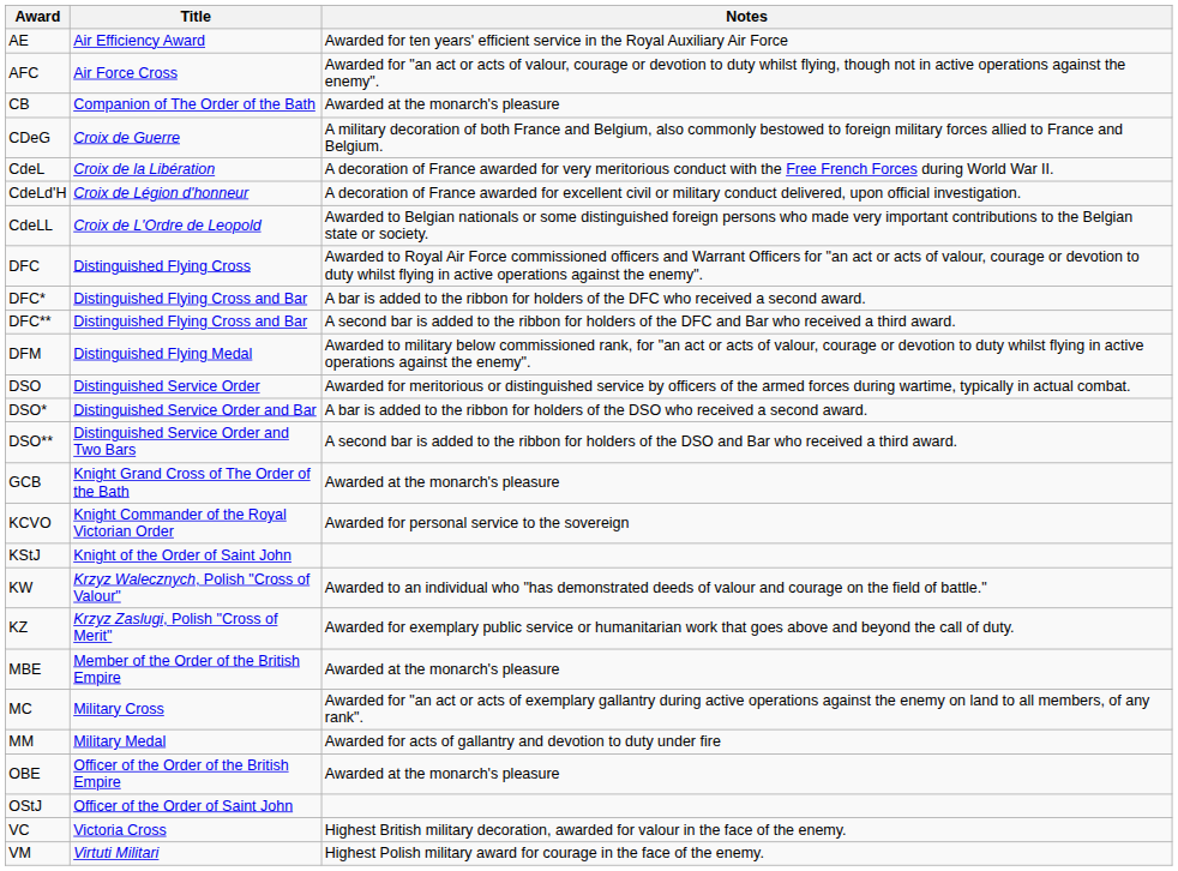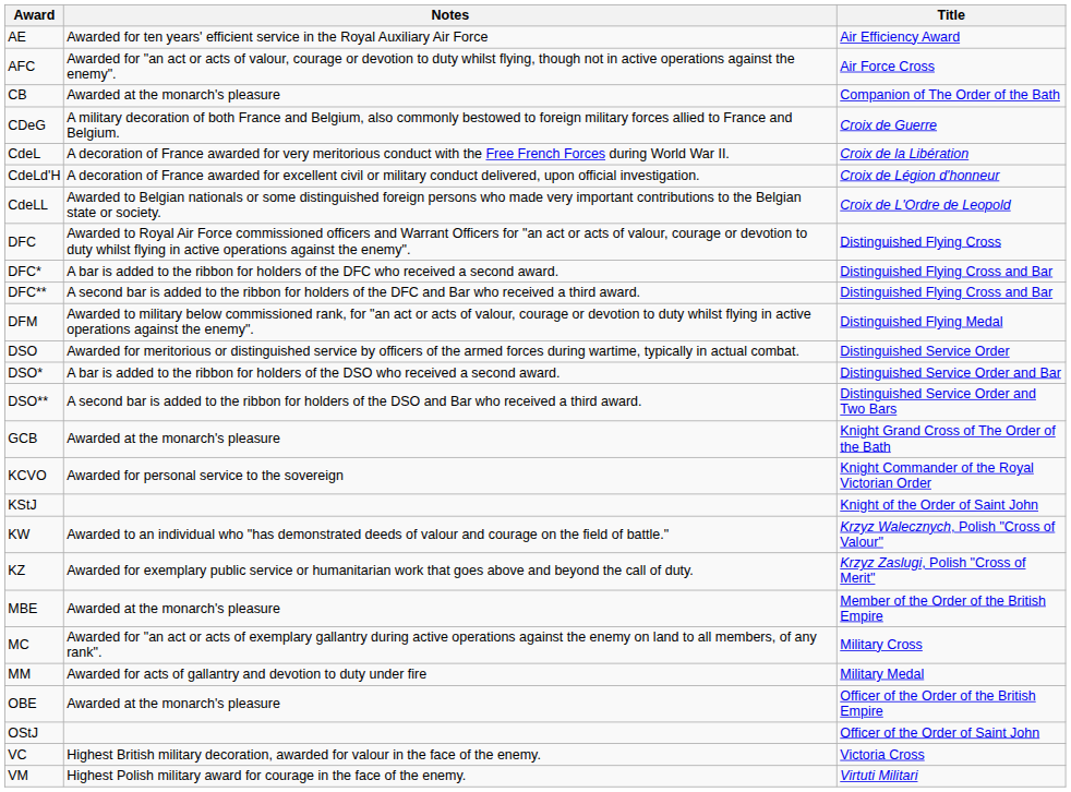 <table class="wikitable">
 <tr>
 <th>Award</th>
+<th>Notes</th>
 <th>Title</th>
-<th>Notes</th>
 </tr>
 <tr>
 <td>AE</td>
+<td>Awarded for ten years' efficient service in the Royal Auxiliary Air Force</td>
 <td><a href='#'>Air Efficiency Award</a></td>
-<td>Awarded for ten years' efficient service in the Royal Auxiliary Air Force</td>
 </tr>
 <tr>
 <td>AFC</td>
+<td>Awarded for "an act or acts of valour, courage or devotion to duty whilst flying, though not in active operations against the enemy".</td>
 <td><a href='#'>Air Force Cross</a></td>
-<td>Awarded for "an act or acts of valour, courage or devotion to duty whilst flying, though not in active operations against the enemy".</td>
 </tr>
 <tr>
 <td>CB</td>
+<td>Awarded at the monarch's pleasure</td>
 <td><a href='#'>Companion of The Order of the Bath</a></td>
-<td>Awarded at the monarch's pleasure</td>
 </tr>
 <tr>
 <td>CDeG</td>
+<td>A military decoration of both France and Belgium, also commonly bestowed to foreign military forces allied to France and Belgium.</td>
 <td><em><a href='#'>Croix de Guerre</a></em></td>
-<td>A military decoration of both France and Belgium, also commonly bestowed to foreign military forces allied to France and Belgium.</td>
 </tr>
 <tr>
 <td>CdeL</td>
+<td>A decoration of France awarded for very meritorious conduct with the <a href='#'>Free French Forces</a> during World War II.</td>
 <td><em><a href='#'>Croix de la Libération</a></em></td>
-<td>A decoration of France awarded for very meritorious conduct with the <a href='#'>Free French Forces</a> during World War II.</td>
 </tr>
 <tr>
 <td>CdeLd'H</td>
+<td>A decoration of France awarded for excellent civil or military conduct delivered, upon official investigation.</td>
 <td><em><a href='#'>Croix de Légion d'honneur</a></em></td>
-<td>A decoration of France awarded for excellent civil or military conduct delivered, upon official investigation.</td>
 </tr>
 <tr>
 <td>CdeLL</td>
+<td>Awarded to Belgian nationals or some distinguished foreign persons who made very important contributions to the Belgian state or society.</td>
 <td><em><a href='#'>Croix de L'Ordre de Leopold</a></em></td>
-<td>Awarded to Belgian nationals or some distinguished foreign persons who made very important contributions to the Belgian state or society.</td>
 </tr>
 <tr>
 <td>DFC</td>
+<td>Awarded to Royal Air Force commissioned officers and Warrant Officers for "an act or acts of valour, courage or devotion to duty whilst flying in active operations against the enemy".</td>
 <td><a href='#'>Distinguished Flying Cross</a></td>
-<td>Awarded to Royal Air Force commissioned officers and Warrant Officers for "an act or acts of valour, courage or devotion to duty whilst flying in active operations against the enemy".</td>
 </tr>
 <tr>
 <td>DFC*</td>
+<td>A bar is added to the ribbon for holders of the DFC who received a second award.</td>
 <td><a href='#'>Distinguished Flying Cross and Bar</a></td>
-<td>A bar is added to the ribbon for holders of the DFC who received a second award.</td>
 </tr>
 <tr>
 <td>DFC**</td>
+<td>A second bar is added to the ribbon for holders of the DFC and Bar who received a third award.</td>
 <td><a href='#'>Distinguished Flying Cross and Bar</a></td>
-<td>A second bar is added to the ribbon for holders of the DFC and Bar who received a third award.</td>
 </tr>
 <tr>
 <td>DFM</td>
+<td>Awarded to military below commissioned rank, for "an act or acts of valour, courage or devotion to duty whilst flying in active operations against the enemy".</td>
 <td><a href='#'>Distinguished Flying Medal</a></td>
-<td>Awarded to military below commissioned rank, for "an act or acts of valour, courage or devotion to duty whilst flying in active operations against the enemy".</td>
 </tr>
 <tr>
 <td>DSO</td>
+<td>Awarded for meritorious or distinguished service by officers of the armed forces during wartime, typically in actual combat.</td>
 <td><a href='#'>Distinguished Service Order</a></td>
-<td>Awarded for meritorious or distinguished service by officers of the armed forces during wartime, typically in actual combat.</td>
 </tr>
 <tr>
 <td>DSO*</td>
+<td>A bar is added to the ribbon for holders of the DSO who received a second award.</td>
 <td><a href='#'>Distinguished Service Order and Bar</a></td>
-<td>A bar is added to the ribbon for holders of the DSO who received a second award.</td>
 </tr>
 <tr>
 <td>DSO**</td>
+<td>A second bar is added to the ribbon for holders of the DSO and Bar who received a third award.</td>
 <td><a href='#'>Distinguished Service Order and Two Bars</a></td>
-<td>A second bar is added to the ribbon for holders of the DSO and Bar who received a third award.</td>
 </tr>
 <tr>
 <td>GCB</td>
+<td>Awarded at the monarch's pleasure</td>
 <td><a href='#'>Knight Grand Cross of The Order of the Bath</a></td>
-<td>Awarded at the monarch's pleasure</td>
 </tr>
 <tr>
 <td>KCVO</td>
+<td>Awarded for personal service to the sovereign</td>
 <td><a href='#'>Knight Commander of the Royal Victorian Order</a></td>
-<td>Awarded for personal service to the sovereign</td>
 </tr>
 <tr>
 <td>KStJ</td>
+<td></td>
 <td><a href='#'>Knight of the Order of Saint John</a></td>
-<td></td>
 </tr>
 <tr>
 <td>KW</td>
+<td>Awarded to an individual who "has demonstrated deeds of valour and courage on the field of battle."</td>
 <td><a href='#'><em>Krzyz Walecznych</em>, Polish "Cross of Valour"</a></td>
-<td>Awarded to an individual who "has demonstrated deeds of valour and courage on the field of battle."</td>
 </tr>
 <tr>
 <td>KZ</td>
+<td>Awarded for exemplary public service or humanitarian work that goes above and beyond the call of duty.</td>
 <td><a href='#'><em>Krzyz Zaslugi</em>, Polish "Cross of Merit"</a></td>
-<td>Awarded for exemplary public service or humanitarian work that goes above and beyond the call of duty.</td>
 </tr>
 <tr>
 <td>MBE</td>
+<td>Awarded at the monarch's pleasure</td>
 <td><a href='#'>Member of the Order of the British Empire</a></td>
-<td>Awarded at the monarch's pleasure</td>
 </tr>
 <tr>
 <td>MC</td>
+<td>Awarded for "an act or acts of exemplary gallantry during active operations against the enemy on land to all members, of any rank".</td>
 <td><a href='#'>Military Cross</a></td>
-<td>Awarded for "an act or acts of exemplary gallantry during active operations against the enemy on land to all members, of any rank".</td>
 </tr>
 <tr>
 <td>MM</td>
+<td>Awarded for acts of gallantry and devotion to duty under fire</td>
 <td><a href='#'>Military Medal</a></td>
-<td>Awarded for acts of gallantry and devotion to duty under fire</td>
 </tr>
 <tr>
 <td>OBE</td>
+<td>Awarded at the monarch's pleasure</td>
 <td><a href='#'>Officer of the Order of the British Empire</a></td>
-<td>Awarded at the monarch's pleasure</td>
 </tr>
 <tr>
 <td>OStJ</td>
+<td></td>
 <td><a href='#'>Officer of the Order of Saint John</a></td>
-<td></td>
 </tr>
 <tr>
 <td>VC</td>
+<td>Highest British military decoration, awarded for valour in the face of the enemy.</td>
 <td><a href='#'>Victoria Cross</a></td>
-<td>Highest British military decoration, awarded for valour in the face of the enemy.</td>
 </tr>
 <tr>
 <td>VM</td>
+<td>Highest Polish military award for courage in the face of the enemy.</td>
 <td><em><a href='#'>Virtuti Militari</a></em></td>
-<td>Highest Polish military award for courage in the face of the enemy.</td>
 </tr>
 </table>
